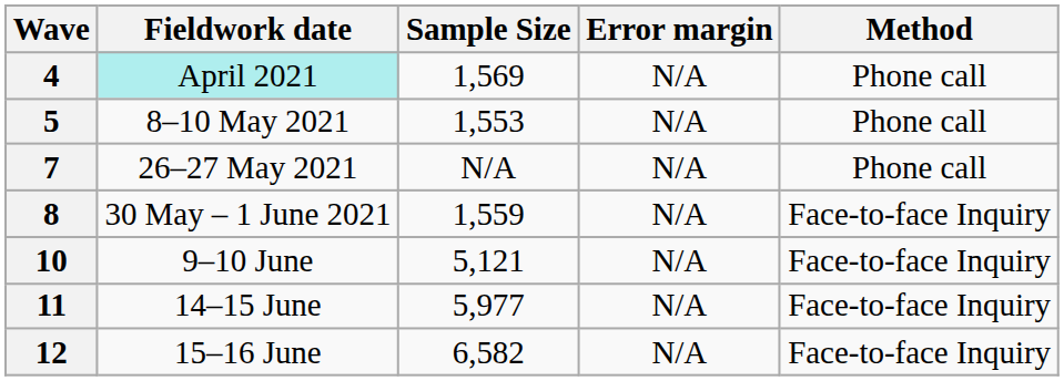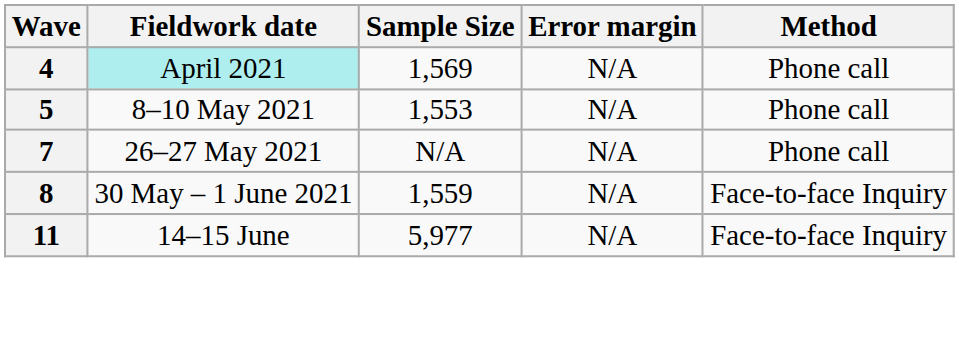 <table class="wikitable sortable" style="text-align:center; font-size:90%; line-height:14px;">
 <tr>
 <th>Wave</th>
 <th>Fieldwork date</th>
 <th>Sample Size<br></th>
 <th>Error margin</th>
 <th>Method</th>
 </tr>
 <tr>
 <th>4</th>
 <td style="background: paleturquoise;">April 2021</td>
 <td>1,569</td>
 <td>N/A</td>
 <td>Phone call</td>
 </tr>
 <tr>
 <th>5</th>
 <td>8–10 May 2021</td>
 <td>1,553</td>
 <td>N/A</td>
 <td>Phone call</td>
 </tr>
 <tr>
 <th>7</th>
 <td>26–27 May 2021</td>
 <td>N/A</td>
 <td>N/A</td>
 <td>Phone call</td>
 </tr>
 <tr>
 <th>8</th>
 <td>30 May – 1 June 2021</td>
 <td>1,559</td>
 <td>N/A</td>
 <td>Face-to-face Inquiry</td>
 </tr>
 <tr>
-<th>10</th>
-<td>9–10 June</td>
-<td>5,121</td>
-<td>N/A</td>
-<td>Face-to-face Inquiry</td>
-</tr>
-<tr>
 <th>11</th>
 <td>14–15 June</td>
 <td>5,977</td>
 <td>N/A</td>
 <td>Face-to-face Inquiry</td>
 </tr>
-<tr>
-<th>12</th>
-<td>15–16 June</td>
-<td>6,582</td>
-<td>N/A</td>
-<td>Face-to-face Inquiry</td>
-</tr>
 </table>
